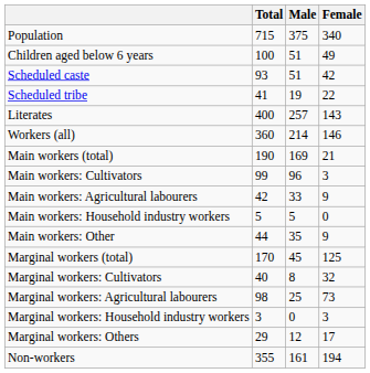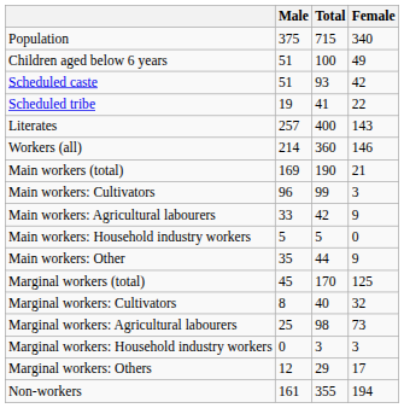 <table class="wikitable sortable">
 <tr>
 <th></th>
+<th>Male</th>
 <th>Total</th>
-<th>Male</th>
 <th>Female</th>
 </tr>
 <tr>
 <td>Population</td>
+<td>375</td>
 <td>715</td>
-<td>375</td>
 <td>340</td>
 </tr>
 <tr>
 <td>Children aged below 6 years</td>
+<td>51</td>
 <td>100</td>
-<td>51</td>
 <td>49</td>
 </tr>
 <tr>
 <td><a href='#'>Scheduled caste</a></td>
+<td>51</td>
 <td>93</td>
-<td>51</td>
 <td>42</td>
 </tr>
 <tr>
 <td><a href='#'>Scheduled tribe</a></td>
+<td>19</td>
 <td>41</td>
-<td>19</td>
 <td>22</td>
 </tr>
 <tr>
 <td>Literates</td>
+<td>257</td>
 <td>400</td>
-<td>257</td>
 <td>143</td>
 </tr>
 <tr>
 <td>Workers (all)</td>
+<td>214</td>
 <td>360</td>
-<td>214</td>
 <td>146</td>
 </tr>
 <tr>
 <td>Main workers (total)</td>
+<td>169</td>
 <td>190</td>
-<td>169</td>
 <td>21</td>
 </tr>
 <tr>
 <td>Main workers: Cultivators</td>
+<td>96</td>
 <td>99</td>
-<td>96</td>
 <td>3</td>
 </tr>
 <tr>
 <td>Main workers: Agricultural labourers</td>
+<td>33</td>
 <td>42</td>
-<td>33</td>
 <td>9</td>
 </tr>
 <tr>
 <td>Main workers: Household industry workers</td>
 <td>5</td>
 <td>5</td>
 <td>0</td>
 </tr>
 <tr>
 <td>Main workers: Other</td>
+<td>35</td>
 <td>44</td>
-<td>35</td>
 <td>9</td>
 </tr>
 <tr>
 <td>Marginal workers (total)</td>
+<td>45</td>
 <td>170</td>
-<td>45</td>
 <td>125</td>
 </tr>
 <tr>
 <td>Marginal workers: Cultivators</td>
+<td>8</td>
 <td>40</td>
-<td>8</td>
 <td>32</td>
 </tr>
 <tr>
 <td>Marginal workers: Agricultural labourers</td>
+<td>25</td>
 <td>98</td>
-<td>25</td>
 <td>73</td>
 </tr>
 <tr>
 <td>Marginal workers: Household industry workers</td>
+<td>0</td>
 <td>3</td>
-<td>0</td>
 <td>3</td>
 </tr>
 <tr>
 <td>Marginal workers: Others</td>
+<td>12</td>
 <td>29</td>
-<td>12</td>
 <td>17</td>
 </tr>
 <tr>
 <td>Non-workers</td>
+<td>161</td>
 <td>355</td>
-<td>161</td>
 <td>194</td>
 </tr>
 </table>
